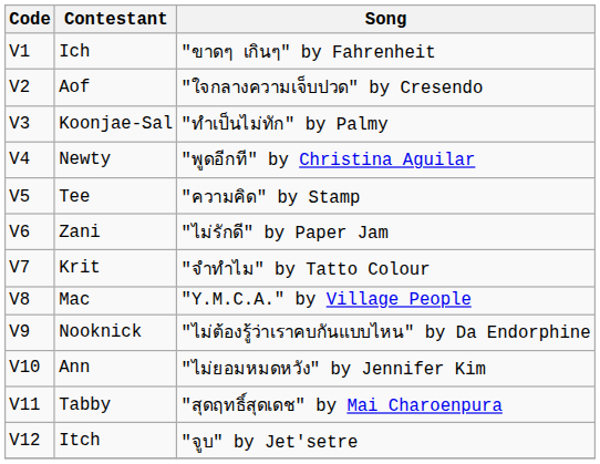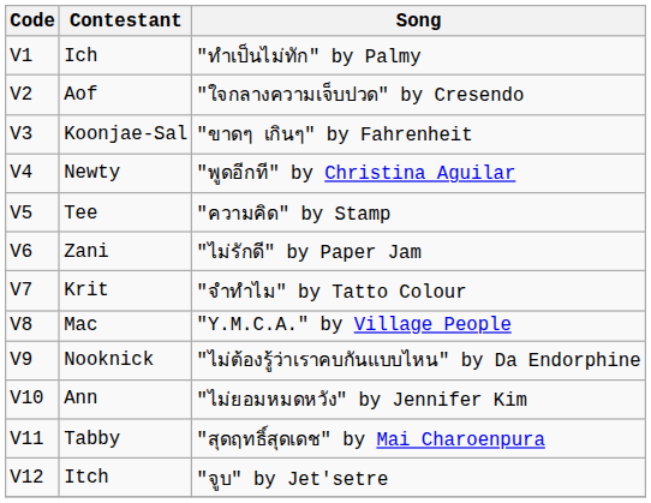 <table class="wikitable">
 <tr>
 <th>Code</th>
 <th>Contestant</th>
 <th>Song</th>
 </tr>
 <tr>
 <td>V1</td>
 <td>Ich</td>
-<td>"ขาดๆ เกินๆ" by Fahrenheit</td>
+<td>"ทำเป็นไม่ทัก" by Palmy</td>
 </tr>
 <tr>
 <td>V2</td>
 <td>Aof</td>
 <td>"ใจกลางความเจ็บปวด" by Cresendo</td>
 </tr>
 <tr>
 <td>V3</td>
 <td>Koonjae-Sal</td>
-<td>"ทำเป็นไม่ทัก" by Palmy</td>
+<td>"ขาดๆ เกินๆ" by Fahrenheit</td>
 </tr>
 <tr>
 <td>V4</td>
 <td>Newty</td>
 <td>"พูดอีกที" by <a href='#'>Christina Aguilar</a></td>
 </tr>
 <tr>
 <td>V5</td>
 <td>Tee</td>
 <td>"ความคิด" by Stamp</td>
 </tr>
 <tr>
 <td>V6</td>
 <td>Zani</td>
 <td>"ไม่รักดี" by Paper Jam</td>
 </tr>
 <tr>
 <td>V7</td>
 <td>Krit</td>
 <td>"จำทำไม" by Tatto Colour</td>
 </tr>
 <tr>
 <td>V8</td>
 <td>Mac</td>
 <td>"Y.M.C.A." by <a href='#'>Village People</a></td>
 </tr>
 <tr>
 <td>V9</td>
 <td>Nooknick</td>
 <td>"ไม่ต้องรู้ว่าเราคบกันแบบไหน" by Da Endorphine</td>
 </tr>
 <tr>
 <td>V10</td>
 <td>Ann</td>
 <td>"ไม่ยอมหมดหวัง" by Jennifer Kim</td>
 </tr>
 <tr>
 <td>V11</td>
 <td>Tabby</td>
 <td>"สุดฤทธิ์สุดเดช" by <a href='#'>Mai Charoenpura</a></td>
 </tr>
 <tr>
 <td>V12</td>
 <td>Itch</td>
 <td>"จูบ" by Jet'setre</td>
 </tr>
 <tr>
 </tr>
 </table>
